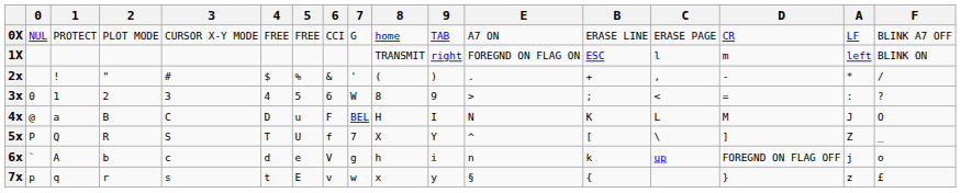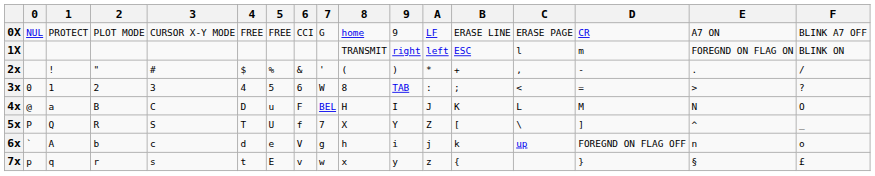 <table class="wikitable">
 <tr>
 <th></th>
 <th>0</th>
 <th>1</th>
 <th>2</th>
 <th>3</th>
 <th>4</th>
 <th>5</th>
 <th>6</th>
 <th>7</th>
 <th>8</th>
 <th>9</th>
-<th>E</th>
+<th>A</th>
 <th>B</th>
 <th>C</th>
 <th>D</th>
-<th>A</th>
+<th>E</th>
 <th>F</th>
 </tr>
 <tr>
 <th>0X</th>
 <td><a href='#'><small>NUL</small></a></td>
 <td><small>PROTECT</small></td>
 <td><small>PLOT MODE</small></td>
 <td><small>CURSOR X-Y MODE</small></td>
 <td><small>FREE</small></td>
 <td><small>FREE</small></td>
 <td><small>CCI</small></td>
 <td><small>G</small></td>
 <td><small><a href='#'>home</a></small></td>
-<td><a href='#'><small>TAB</small></a></td>
-<td><small>A7 ON</small></td>
+<td><small>9</small></td>
+<td><a href='#'><small>LF</small></a></td>
 <td><small>ERASE LINE</small></td>
 <td><small>ERASE PAGE</small></td>
 <td><a href='#'><small>CR</small></a></td>
-<td><a href='#'><small>LF</small></a></td>
+<td><small>A7 ON</small></td>
 <td><small>BLINK A7 OFF</small></td>
 </tr>
 <tr>
 <th>1X</th>
 <td><small></small></td>
 <td><small></small></td>
 <td><small></small></td>
 <td><small></small></td>
 <td><small></small></td>
 <td><small></small></td>
 <td><small></small></td>
 <td><small></small></td>
 <td><small>TRANSMIT</small></td>
 <td><a href='#'><small>right</small></a></td>
-<td><small>FOREGND ON FLAG ON</small></td>
+<td><a href='#'><small>left</small></a></td>
 <td><a href='#'><small>ESC</small></a></td>
 <td><small>l</small></td>
 <td><small>m</small></td>
-<td><a href='#'><small>left</small></a></td>
+<td><small>FOREGND ON FLAG ON</small></td>
 <td><small>BLINK ON</small></td>
 </tr>
 <tr>
 <th>2x</th>
 <td></td>
 <td><small> !</small></td>
 <td><small>"</small></td>
 <td><small>#</small></td>
 <td><small>$</small></td>
 <td><small> %</small></td>
 <td><small>&</small></td>
 <td><small>'</small></td>
 <td><small>(</small></td>
 <td><small>)</small></td>
-<td><small>.</small></td>
+<td><small>*</small></td>
 <td><small>+</small></td>
 <td><small>,</small></td>
 <td><small>-</small></td>
-<td><small>*</small></td>
+<td><small>.</small></td>
 <td><small>/</small></td>
 </tr>
 <tr>
 <th>3x</th>
 <td><small>0</small></td>
 <td><small>1</small></td>
 <td><small>2</small></td>
 <td><small>3</small></td>
 <td><small>4</small></td>
 <td><small>5</small></td>
 <td><small>6</small></td>
 <td><small>W</small></td>
 <td><small>8</small></td>
-<td><small>9</small></td>
-<td><small>></small></td>
+<td><a href='#'><small>TAB</small></a></td>
+<td><small> :</small></td>
 <td><small> ;</small></td>
 <td><small><</small></td>
 <td><small>=</small></td>
-<td><small> :</small></td>
+<td><small>></small></td>
 <td><small> ?</small></td>
 </tr>
 <tr>
 <th>4x</th>
 <td><small>@</small></td>
 <td><small>a</small></td>
 <td><small>B</small></td>
 <td><small>C</small></td>
 <td><small>D</small></td>
 <td><small>u</small></td>
 <td><small>F</small></td>
 <td><a href='#'><small>BEL</small></a></td>
 <td><small>H</small></td>
 <td><small>I</small></td>
-<td><small>N</small></td>
+<td><small>J</small></td>
 <td><small>K</small></td>
 <td><small>L</small></td>
 <td><small>M</small></td>
-<td><small>J</small></td>
+<td><small>N</small></td>
 <td><small>O</small></td>
 </tr>
 <tr>
 <th>5x</th>
 <td><small>P</small></td>
 <td><small>Q</small></td>
 <td><small>R</small></td>
 <td><small>S</small></td>
 <td><small>T</small></td>
 <td><small>U</small></td>
 <td><small>f</small></td>
 <td><small>7</small></td>
 <td><small>X</small></td>
 <td><small>Y</small></td>
-<td><small>^</small></td>
+<td><small>Z</small></td>
 <td><small>[</small></td>
 <td><small>\</small></td>
 <td><small>]</small></td>
-<td><small>Z</small></td>
+<td><small>^</small></td>
 <td><small>_</small></td>
 </tr>
 <tr>
 <th>6x</th>
 <td><small>`</small></td>
 <td><small>A</small></td>
 <td><small>b</small></td>
 <td><small>c</small></td>
 <td><small>d</small></td>
 <td><small>e</small></td>
 <td><small>V</small></td>
 <td><small>g</small></td>
 <td><small>h</small></td>
 <td><small>i</small></td>
-<td><small>n</small></td>
+<td><small>j</small></td>
 <td><small>k</small></td>
 <td><a href='#'><small>up</small></a></td>
 <td><small>FOREGND ON FLAG OFF</small></td>
-<td><small>j</small></td>
+<td><small>n</small></td>
 <td><small>o</small></td>
 </tr>
 <tr>
 <th>7x</th>
 <td><small>p</small></td>
 <td><small>q</small></td>
 <td><small>r</small></td>
 <td><small>s</small></td>
 <td><small>t</small></td>
 <td><small>E</small></td>
 <td><small>v</small></td>
 <td><small>w</small></td>
 <td><small>x</small></td>
 <td><small>y</small></td>
-<td><small>§</small></td>
+<td><small>z</small></td>
 <td><small>{</small></td>
 <td></td>
 <td><small>}</small></td>
-<td><small>z</small></td>
+<td><small>§</small></td>
 <td><small>£</small></td>
 </tr>
 </table>
